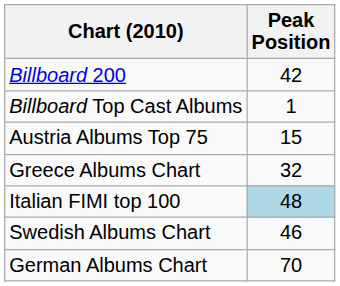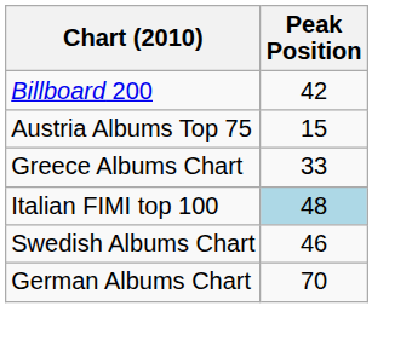 <table class="wikitable sortable">
 <tr>
 <th align="left">Chart (2010)</th>
 <th align="center">Peak<br>Position</th>
 </tr>
 <tr>
 <td><a href='#'><em>Billboard</em> 200</a></td>
 <td align="center">42</td>
 </tr>
 <tr>
-<td><em>Billboard</em> Top Cast Albums</td>
-<td align="center">1</td>
-</tr>
-<tr>
 <td>Austria Albums Top 75</td>
 <td align="center">15</td>
 </tr>
 <tr>
 <td>Greece Albums Chart</td>
-<td align="center">32</td>
+<td align="center">33</td>
 </tr>
 <tr>
 <td>Italian FIMI top 100</td>
 <td align="center" style="background: lightblue;">48</td>
 </tr>
 <tr>
 <td>Swedish Albums Chart</td>
 <td align="center">46</td>
 </tr>
 <tr>
 <td>German Albums Chart</td>
 <td align="center">70</td>
 </tr>
 </table>
